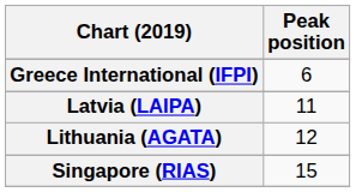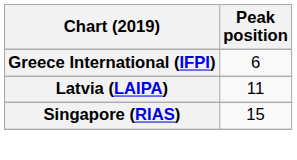 <table class="wikitable sortable plainrowheaders" style="text-align:center">
 <tr>
 <th scope="col">Chart (2019)</th>
 <th scope="col">Peak<br>position</th>
 </tr>
 <tr>
 </tr>
 <tr>
 </tr>
 <tr>
 </tr>
 <tr>
 </tr>
 <tr>
 </tr>
 <tr>
 <th scope="row">Greece International (<a href='#'>IFPI</a>)</th>
 <td>6</td>
 </tr>
 <tr>
 </tr>
 <tr>
 </tr>
 <tr>
 </tr>
 <tr>
 <th scope="row">Latvia (<a href='#'>LAIPA</a>)</th>
 <td>11</td>
 </tr>
 <tr>
-<th scope="row">Lithuania (<a href='#'>AGATA</a>)</th>
-<td>12</td>
-</tr>
-<tr>
 </tr>
 <tr>
 </tr>
 <tr>
 </tr>
 <tr>
 </tr>
 <tr>
 </tr>
 <tr>
 <th scope="row">Singapore (<a href='#'>RIAS</a>)</th>
 <td>15</td>
 </tr>
 <tr>
 </tr>
 <tr>
 </tr>
 <tr>
 </tr>
 <tr>
 </tr>
 <tr>
 </tr>
 <tr>
 </tr>
 </table>
